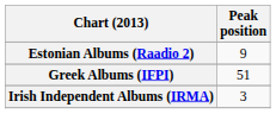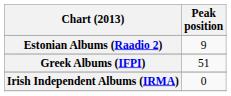 <table class="wikitable sortable plainrowheaders" style="text-align:center">
 <tr>
 <th scope="col">Chart (2013)</th>
 <th scope="col">Peak<br>position</th>
 </tr>
 <tr>
 </tr>
 <tr>
 </tr>
 <tr>
 </tr>
 <tr>
 </tr>
 <tr>
 </tr>
 <tr>
 </tr>
 <tr>
 </tr>
 <tr>
 </tr>
 <tr>
 <th scope="row">Estonian Albums (<a href='#'>Raadio 2</a>)</th>
 <td>9</td>
 </tr>
 <tr>
 </tr>
 <tr>
 </tr>
 <tr>
 </tr>
 <tr>
 <th scope="row">Greek Albums (<a href='#'>IFPI</a>)</th>
 <td>51</td>
 </tr>
 <tr>
 </tr>
 <tr>
 </tr>
 <tr>
 <th scope="row">Irish Independent Albums (<a href='#'>IRMA</a>)</th>
-<td>3</td>
+<td>0</td>
 </tr>
 <tr>
 </tr>
 <tr>
 </tr>
 <tr>
 </tr>
 <tr>
 </tr>
 <tr>
 </tr>
 <tr>
 </tr>
 <tr>
 </tr>
 <tr>
 </tr>
 <tr>
 </tr>
 <tr>
 </tr>
 <tr>
 </tr>
 <tr>
 </tr>
 </table>
